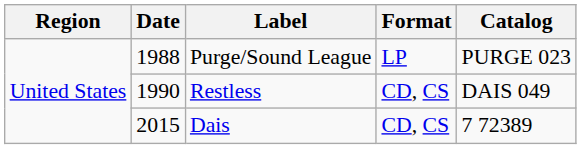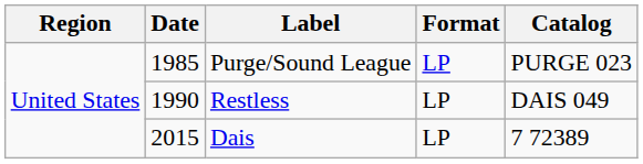 <table class="wikitable">
 <tr>
 <th>Region</th>
 <th>Date</th>
 <th>Label</th>
 <th>Format</th>
 <th>Catalog</th>
 </tr>
 <tr>
 <td rowspan="3"><a href='#'>United States</a></td>
-<td>1988</td>
+<td>1985</td>
 <td>Purge/Sound League</td>
 <td><a href='#'>LP</a></td>
 <td>PURGE 023</td>
 </tr>
 <tr>
 <td>1990</td>
 <td><a href='#'>Restless</a></td>
-<td><a href='#'>CD</a>, <a href='#'>CS</a></td>
+<td>LP</td>
 <td>DAIS 049</td>
 </tr>
 <tr>
 <td>2015</td>
 <td><a href='#'>Dais</a></td>
-<td><a href='#'>CD</a>, <a href='#'>CS</a></td>
+<td>LP</td>
 <td>7 72389</td>
 </tr>
 </table>
